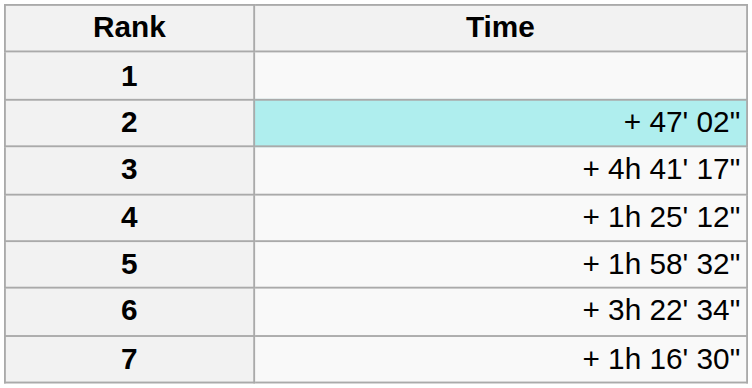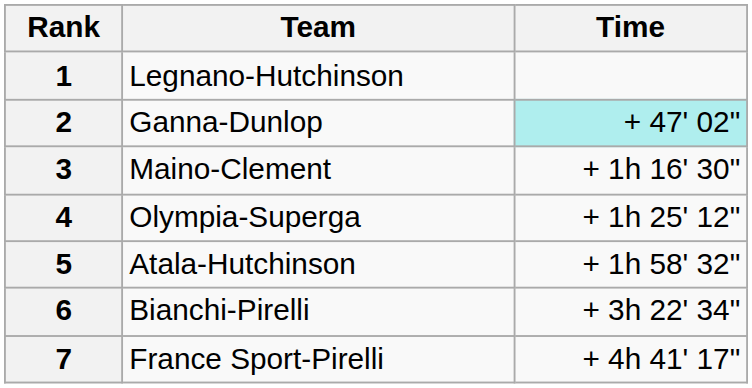 <table class="wikitable" style="width:25em;margin-bottom:0;">
 <tr>
 <th>Rank</th>
+<th>Team</th>
 <th>Time</th>
 </tr>
 <tr>
 <th style="text-align:center">1</th>
+<td>Legnano-Hutchinson</td>
 <td align="right"></td>
 </tr>
 <tr>
 <th style="text-align:center">2</th>
+<td>Ganna-Dunlop</td>
 <td align="right" style="background: paleturquoise;">+ 47' 02"</td>
 </tr>
 <tr>
 <th style="text-align:center">3</th>
-<td align="right">+ 4h 41' 17"</td>
+<td>Maino-Clement</td>
+<td align="right">+ 1h 16' 30"</td>
 </tr>
 <tr>
 <th style="text-align:center">4</th>
+<td>Olympia-Superga</td>
 <td align="right">+ 1h 25' 12"</td>
 </tr>
 <tr>
 <th style="text-align:center">5</th>
+<td>Atala-Hutchinson</td>
 <td align="right">+ 1h 58' 32"</td>
 </tr>
 <tr>
 <th style="text-align:center">6</th>
+<td>Bianchi-Pirelli</td>
 <td align="right">+ 3h 22' 34"</td>
 </tr>
 <tr>
 <th style="text-align:center">7</th>
-<td align="right">+ 1h 16' 30"</td>
+<td>France Sport-Pirelli</td>
+<td align="right">+ 4h 41' 17"</td>
 </tr>
 </table>
